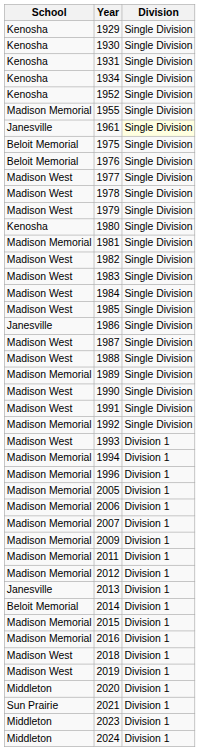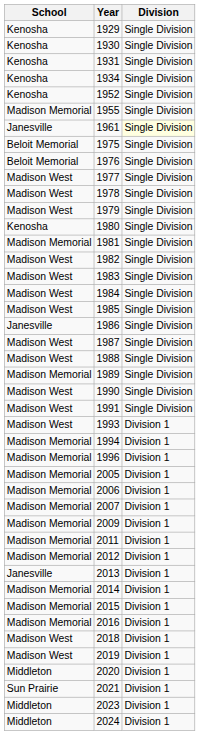 <table class="wikitable">
 <tr>
 <th>School</th>
 <th>Year</th>
 <th>Division</th>
 </tr>
 <tr>
 <td>Kenosha</td>
 <td>1929</td>
 <td>Single Division</td>
 </tr>
 <tr>
 <td>Kenosha</td>
 <td>1930</td>
 <td>Single Division</td>
 </tr>
 <tr>
 <td>Kenosha</td>
 <td>1931</td>
 <td>Single Division</td>
 </tr>
 <tr>
 <td>Kenosha</td>
 <td>1934</td>
 <td>Single Division</td>
 </tr>
 <tr>
 <td>Kenosha</td>
 <td>1952</td>
 <td>Single Division</td>
 </tr>
 <tr>
 <td>Madison Memorial</td>
 <td>1955</td>
 <td>Single Division</td>
 </tr>
 <tr>
 <td>Janesville</td>
 <td>1961</td>
 <td style="background: lightyellow;">Single Division</td>
 </tr>
 <tr>
 <td>Beloit Memorial</td>
 <td>1975</td>
 <td>Single Division</td>
 </tr>
 <tr>
 <td>Beloit Memorial</td>
 <td>1976</td>
 <td>Single Division</td>
 </tr>
 <tr>
 <td>Madison West</td>
 <td>1977</td>
 <td>Single Division</td>
 </tr>
 <tr>
 <td>Madison West</td>
 <td>1978</td>
 <td>Single Division</td>
 </tr>
 <tr>
 <td>Madison West</td>
 <td>1979</td>
 <td>Single Division</td>
 </tr>
 <tr>
 <td>Kenosha</td>
 <td>1980</td>
 <td>Single Division</td>
 </tr>
 <tr>
 <td>Madison Memorial</td>
 <td>1981</td>
 <td>Single Division</td>
 </tr>
 <tr>
 <td>Madison West</td>
 <td>1982</td>
 <td>Single Division</td>
 </tr>
 <tr>
 <td>Madison West</td>
 <td>1983</td>
 <td>Single Division</td>
 </tr>
 <tr>
 <td>Madison West</td>
 <td>1984</td>
 <td>Single Division</td>
 </tr>
 <tr>
 <td>Madison West</td>
 <td>1985</td>
 <td>Single Division</td>
 </tr>
 <tr>
 <td>Janesville</td>
 <td>1986</td>
 <td>Single Division</td>
 </tr>
 <tr>
 <td>Madison West</td>
 <td>1987</td>
 <td>Single Division</td>
 </tr>
 <tr>
 <td>Madison West</td>
 <td>1988</td>
 <td>Single Division</td>
 </tr>
 <tr>
 <td>Madison Memorial</td>
 <td>1989</td>
 <td>Single Division</td>
 </tr>
 <tr>
 <td>Madison West</td>
 <td>1990</td>
 <td>Single Division</td>
 </tr>
 <tr>
 <td>Madison West</td>
 <td>1991</td>
 <td>Single Division</td>
 </tr>
 <tr>
-<td>Madison Memorial</td>
-<td>1992</td>
-<td>Single Division</td>
-</tr>
-<tr>
 <td>Madison West</td>
 <td>1993</td>
 <td>Division 1</td>
 </tr>
 <tr>
 <td>Madison Memorial</td>
 <td>1994</td>
 <td>Division 1</td>
 </tr>
 <tr>
 <td>Madison Memorial</td>
 <td>1996</td>
 <td>Division 1</td>
 </tr>
 <tr>
 <td>Madison Memorial</td>
 <td>2005</td>
 <td>Division 1</td>
 </tr>
 <tr>
 <td>Madison Memorial</td>
 <td>2006</td>
 <td>Division 1</td>
 </tr>
 <tr>
 <td>Madison Memorial</td>
 <td>2007</td>
 <td>Division 1</td>
 </tr>
 <tr>
 <td>Madison Memorial</td>
 <td>2009</td>
 <td>Division 1</td>
 </tr>
 <tr>
 <td>Madison Memorial</td>
 <td>2011</td>
 <td>Division 1</td>
 </tr>
 <tr>
 <td>Madison Memorial</td>
 <td>2012</td>
 <td>Division 1</td>
 </tr>
 <tr>
 <td>Janesville</td>
 <td>2013</td>
 <td>Division 1</td>
 </tr>
 <tr>
-<td>Beloit Memorial</td>
+<td>Madison Memorial</td>
 <td>2014</td>
 <td>Division 1</td>
 </tr>
 <tr>
 <td>Madison Memorial</td>
 <td>2015</td>
 <td>Division 1</td>
 </tr>
 <tr>
 <td>Madison Memorial</td>
 <td>2016</td>
 <td>Division 1</td>
 </tr>
 <tr>
 <td>Madison West</td>
 <td>2018</td>
 <td>Division 1</td>
 </tr>
 <tr>
 <td>Madison West</td>
 <td>2019</td>
 <td>Division 1</td>
 </tr>
 <tr>
 <td>Middleton</td>
 <td>2020</td>
 <td>Division 1</td>
 </tr>
 <tr>
 <td>Sun Prairie</td>
 <td>2021</td>
 <td>Division 1</td>
 </tr>
 <tr>
 <td>Middleton</td>
 <td>2023</td>
 <td>Division 1</td>
 </tr>
 <tr>
 <td>Middleton</td>
 <td>2024</td>
 <td>Division 1</td>
 </tr>
 </table>
